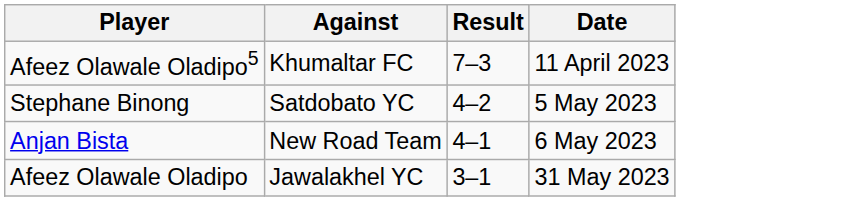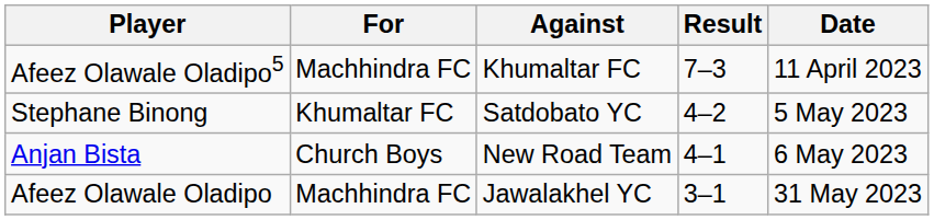 <table class="wikitable">
 <tr>
 <th>Player</th>
+<th>For</th>
 <th>Against</th>
 <th>Result</th>
 <th>Date</th>
 </tr>
 <tr>
 <td> Afeez Olawale Oladipo<sup>5</sup></td>
+<td>Machhindra FC</td>
 <td>Khumaltar FC</td>
 <td>7–3</td>
 <td>11 April 2023</td>
 </tr>
 <tr>
 <td> Stephane Binong</td>
+<td>Khumaltar FC</td>
 <td>Satdobato YC</td>
 <td>4–2</td>
 <td>5 May 2023</td>
 </tr>
 <tr>
 <td> <a href='#'>Anjan Bista</a></td>
+<td>Church Boys</td>
 <td>New Road Team</td>
 <td>4–1</td>
 <td>6 May 2023</td>
 </tr>
 <tr>
 <td> Afeez Olawale Oladipo</td>
+<td>Machhindra FC</td>
 <td>Jawalakhel YC</td>
 <td>3–1</td>
 <td>31 May 2023</td>
 </tr>
 </table>
